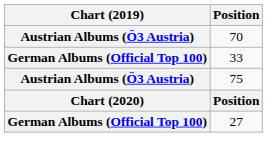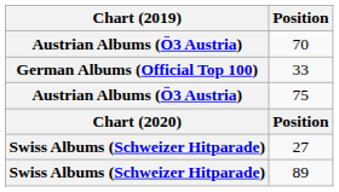 <table class="wikitable plainrowheaders sortable" style="text-align:center">
 <tr>
 <th scope="col">Chart (2019)</th>
 <th scope="col">Position</th>
 </tr>
 <tr>
 <th scope="row">Austrian Albums (<a href='#'>Ö3 Austria</a>)</th>
 <td>70</td>
 </tr>
 <tr>
 <th scope="row">German Albums (<a href='#'>Official Top 100</a>)</th>
 <td>33</td>
 </tr>
 <tr>
 <th scope="row">Austrian Albums (<a href='#'>Ö3 Austria</a>)</th>
 <td>75</td>
 </tr>
 <tr>
 <th scope="col">Chart (2020)</th>
 <th scope="col">Position</th>
 </tr>
 <tr>
-<th scope="row">German Albums (<a href='#'>Official Top 100</a>)</th>
+<th scope="row">Swiss Albums (<a href='#'>Schweizer Hitparade</a>)</th>
 <td>27</td>
 </tr>
+<tr>
+<th scope="row">Swiss Albums (<a href='#'>Schweizer Hitparade</a>)</th>
+<td>89</td>
+</tr>
 </table>
